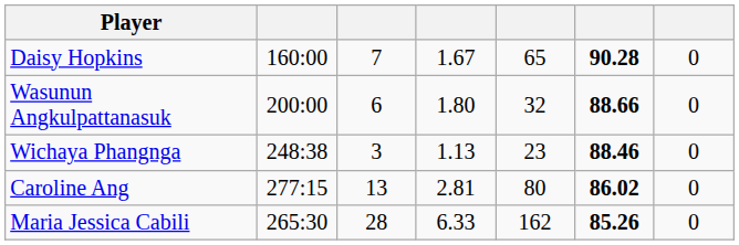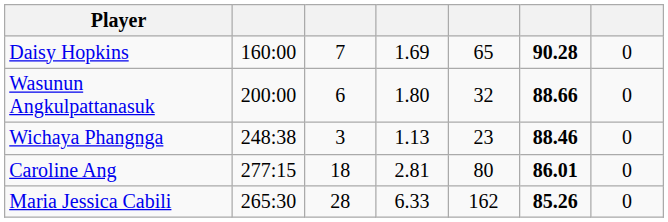 <table class="wikitable sortable" style="text-align:center;">
 <tr>
 <th style="width:175px;">Player</th>
 <th style="width:50px;"></th>
 <th style="width:50px;"></th>
 <th style="width:50px;"></th>
 <th style="width:50px;"></th>
 <th style="width:50px;"></th>
 <th style="width:50px;"></th>
 </tr>
 <tr>
 <td style="text-align:left;"> <a href='#'>Daisy Hopkins</a></td>
 <td>160:00</td>
 <td>7</td>
-<td>1.67</td>
+<td>1.69</td>
 <td>65</td>
 <td><strong>90.28</strong></td>
 <td>0</td>
 </tr>
 <tr>
 <td style="text-align:left;"> <a href='#'>Wasunun Angkulpattanasuk</a></td>
 <td>200:00</td>
 <td>6</td>
 <td>1.80</td>
 <td>32</td>
 <td><strong>88.66</strong></td>
 <td>0</td>
 </tr>
 <tr>
 <td style="text-align:left;"> <a href='#'>Wichaya Phangnga</a></td>
 <td>248:38</td>
 <td>3</td>
 <td>1.13</td>
 <td>23</td>
 <td><strong>88.46</strong></td>
 <td>0</td>
 </tr>
 <tr>
 <td style="text-align:left;"> <a href='#'>Caroline Ang</a></td>
 <td>277:15</td>
-<td>13</td>
+<td>18</td>
 <td>2.81</td>
 <td>80</td>
-<td><strong>86.02</strong></td>
+<td><strong>86.01</strong></td>
 <td>0</td>
 </tr>
 <tr>
 <td style="text-align:left;"> <a href='#'>Maria Jessica Cabili</a></td>
 <td>265:30</td>
 <td>28</td>
 <td>6.33</td>
 <td>162</td>
 <td><strong>85.26</strong></td>
 <td>0</td>
 </tr>
 </table>
